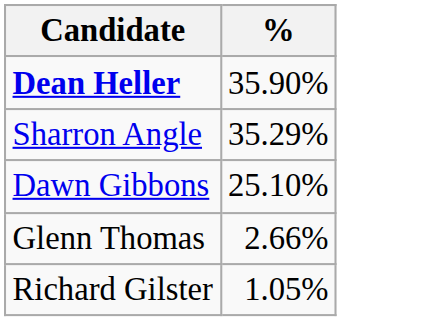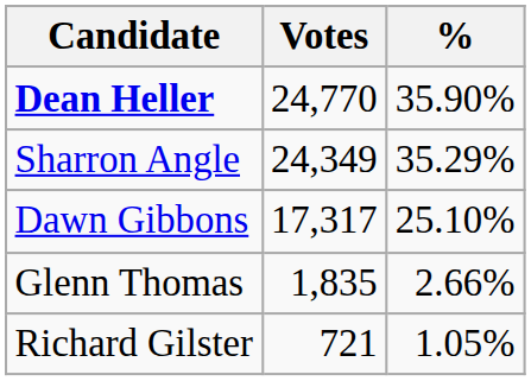 <table class=wikitable>
 <tr>
 <th>Candidate</th>
+<th>Votes</th>
 <th>%</th>
 </tr>
 <tr>
 <td><strong><a href='#'>Dean Heller</a></strong></td>
+<td align=right>24,770</td>
 <td align=right>35.90%</td>
 </tr>
 <tr>
 <td><a href='#'>Sharron Angle</a></td>
+<td align=right>24,349</td>
 <td align=right>35.29%</td>
 </tr>
 <tr>
 <td><a href='#'>Dawn Gibbons</a></td>
+<td align=right>17,317</td>
 <td align=right>25.10%</td>
 </tr>
 <tr>
 <td>Glenn Thomas</td>
+<td align=right>1,835</td>
 <td align=right>2.66%</td>
 </tr>
 <tr>
 <td>Richard Gilster</td>
+<td align=right>721</td>
 <td align=right>1.05%</td>
 </tr>
 </table>
